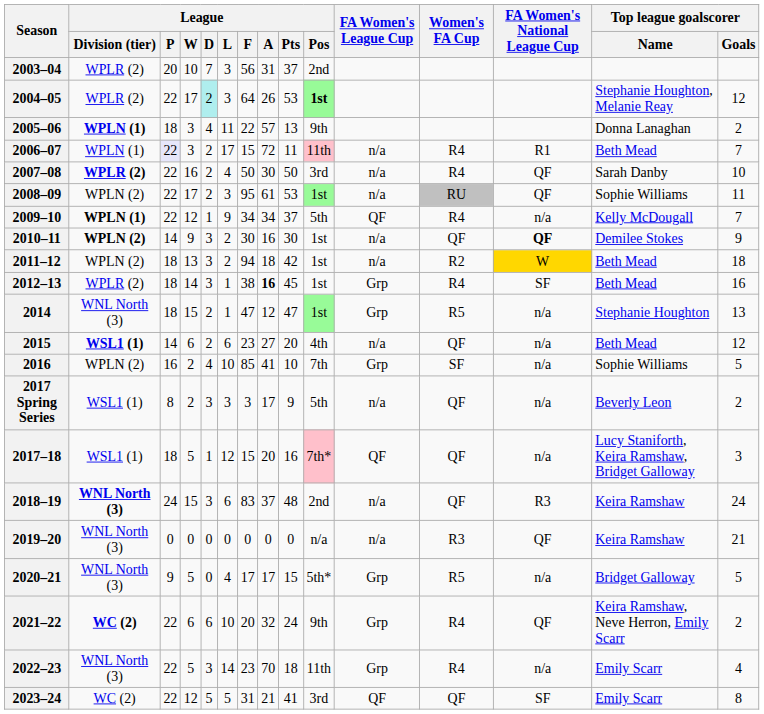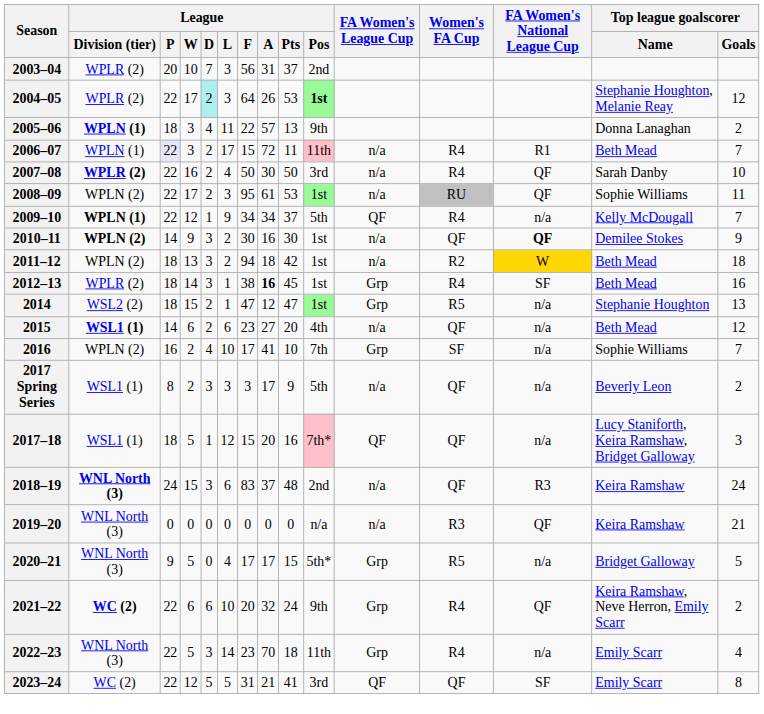 <table class="wikitable" style="text-align: center">
 <tr>
 <th rowspan=2>Season</th>
 <th colspan=9>League</th>
 <th rowspan=2><a href='#'>FA Women's League Cup</a></th>
 <th rowspan=2><a href='#'>Women's FA Cup</a></th>
 <th rowspan=2><a href='#'>FA Women's National League Cup</a></th>
 <th colspan=2>Top league goalscorer</th>
 </tr>
 <tr>
 <th>Division (tier)</th>
 <th>P</th>
 <th>W</th>
 <th>D</th>
 <th>L</th>
 <th>F</th>
 <th>A</th>
 <th>Pts</th>
 <th>Pos</th>
 <th>Name</th>
 <th>Goals</th>
 </tr>
 <tr>
 <th>2003–04</th>
 <td><a href='#'>WPLR</a> (2)</td>
 <td>20</td>
 <td>10</td>
 <td>7</td>
 <td>3</td>
 <td>56</td>
 <td>31</td>
 <td>37</td>
 <td>2nd</td>
 <td></td>
 <td></td>
 <td></td>
 <td></td>
 <td></td>
 </tr>
 <tr>
 <th>2004–05</th>
 <td><a href='#'>WPLR</a> (2)</td>
 <td>22</td>
 <td>17</td>
 <td style="background: paleturquoise;">2</td>
 <td>3</td>
 <td>64</td>
 <td>26</td>
 <td>53</td>
 <td bgcolor=PaleGreen><strong>1st</strong></td>
 <td></td>
 <td></td>
 <td></td>
 <td align=left><a href='#'>Stephanie Houghton</a>, <a href='#'>Melanie Reay</a></td>
 <td>12</td>
 </tr>
 <tr>
 <th>2005–06</th>
 <td><strong><a href='#'>WPLN</a> (1)</strong></td>
 <td>18</td>
 <td>3</td>
 <td>4</td>
 <td>11</td>
 <td>22</td>
 <td>57</td>
 <td>13</td>
 <td>9th</td>
 <td></td>
 <td></td>
 <td></td>
 <td align=left>Donna Lanaghan</td>
 <td>2</td>
 </tr>
 <tr>
 <th>2006–07</th>
 <td><a href='#'>WPLN</a> (1)</td>
 <td style="background: lavender;">22</td>
 <td>3</td>
 <td>2</td>
 <td>17</td>
 <td>15</td>
 <td>72</td>
 <td>11</td>
 <td bgcolor=Pink>11th</td>
 <td>n/a</td>
 <td>R4</td>
 <td>R1</td>
 <td align=left><a href='#'>Beth Mead</a></td>
 <td>7</td>
 </tr>
 <tr>
 <th>2007–08</th>
 <td><strong><a href='#'>WPLR</a> (2)</strong></td>
 <td>22</td>
 <td>16</td>
 <td>2</td>
 <td>4</td>
 <td>50</td>
 <td>30</td>
 <td>50</td>
 <td>3rd</td>
 <td>n/a</td>
 <td>R4</td>
 <td>QF</td>
 <td align=left>Sarah Danby</td>
 <td>10</td>
 </tr>
 <tr>
 <th>2008–09</th>
 <td>WPLN (2)</td>
 <td>22</td>
 <td>17</td>
 <td>2</td>
 <td>3</td>
 <td>95</td>
 <td>61</td>
 <td>53</td>
 <td bgcolor=PaleGreen>1st</td>
 <td>n/a</td>
 <td bgcolor=silver>RU</td>
 <td>QF</td>
 <td align=left>Sophie Williams</td>
 <td>11</td>
 </tr>
 <tr>
 <th>2009–10</th>
 <td><strong>WPLN (1)</strong></td>
 <td>22</td>
 <td>12</td>
 <td>1</td>
 <td>9</td>
 <td>34</td>
 <td>34</td>
 <td>37</td>
 <td>5th</td>
 <td>QF</td>
 <td>R4</td>
 <td>n/a</td>
 <td align=left><a href='#'>Kelly McDougall</a></td>
 <td>7</td>
 </tr>
 <tr>
 <th>2010–11</th>
 <td><strong>WPLN (2)</strong></td>
 <td>14</td>
 <td>9</td>
 <td>3</td>
 <td>2</td>
 <td>30</td>
 <td>16</td>
 <td>30</td>
 <td>1st</td>
 <td>n/a</td>
 <td>QF</td>
 <td><strong>QF</strong></td>
 <td align=left><a href='#'>Demilee Stokes</a></td>
 <td>9</td>
 </tr>
 <tr>
 <th>2011–12</th>
 <td>WPLN (2)</td>
 <td>18</td>
 <td>13</td>
 <td>3</td>
 <td>2</td>
 <td>94</td>
 <td>18</td>
 <td>42</td>
 <td>1st</td>
 <td>n/a</td>
 <td>R2</td>
 <td bgcolor=gold>W</td>
 <td align=left><a href='#'>Beth Mead</a></td>
 <td>18</td>
 </tr>
 <tr>
 <th>2012–13</th>
 <td><a href='#'>WPLR</a> (2)</td>
 <td>18</td>
 <td>14</td>
 <td>3</td>
 <td>1</td>
 <td>38</td>
 <td><strong>16</strong></td>
 <td>45</td>
 <td>1st</td>
 <td>Grp</td>
 <td>R4</td>
 <td>SF</td>
 <td align=left><a href='#'>Beth Mead</a></td>
 <td>16</td>
 </tr>
 <tr>
 <th>2014</th>
-<td><a href='#'>WNL North</a> (3)</td>
+<td><a href='#'>WSL2</a> (2)</td>
 <td>18</td>
 <td>15</td>
 <td>2</td>
 <td>1</td>
 <td>47</td>
 <td>12</td>
 <td>47</td>
 <td bgcolor=PaleGreen>1st</td>
 <td>Grp</td>
 <td>R5</td>
 <td>n/a</td>
 <td align=left><a href='#'>Stephanie Houghton</a></td>
 <td>13</td>
 </tr>
 <tr>
 <th>2015</th>
 <td><strong><a href='#'>WSL1</a> (1)</strong></td>
 <td>14</td>
 <td>6</td>
 <td>2</td>
 <td>6</td>
 <td>23</td>
 <td>27</td>
 <td>20</td>
 <td>4th</td>
 <td>n/a</td>
 <td>QF</td>
 <td>n/a</td>
 <td align=left><a href='#'>Beth Mead</a></td>
 <td>12</td>
 </tr>
 <tr>
 <th>2016</th>
 <td>WPLN (2)</td>
 <td>16</td>
 <td>2</td>
 <td>4</td>
 <td>10</td>
-<td>85</td>
+<td>17</td>
 <td>41</td>
 <td>10</td>
 <td>7th</td>
 <td>Grp</td>
 <td>SF</td>
 <td>n/a</td>
 <td align=left>Sophie Williams</td>
-<td>5</td>
+<td>7</td>
 </tr>
 <tr>
 <th>2017 Spring Series</th>
 <td><a href='#'>WSL1</a> (1)</td>
 <td>8</td>
 <td>2</td>
 <td>3</td>
 <td>3</td>
 <td>3</td>
 <td>17</td>
 <td>9</td>
 <td>5th</td>
 <td>n/a</td>
 <td>QF</td>
 <td>n/a</td>
 <td align=left><a href='#'>Beverly Leon</a></td>
 <td>2</td>
 </tr>
 <tr>
 <th>2017–18</th>
 <td><a href='#'>WSL1</a> (1)</td>
 <td>18</td>
 <td>5</td>
 <td>1</td>
 <td>12</td>
 <td>15</td>
 <td>20</td>
 <td>16</td>
 <td bgcolor=Pink>7th*</td>
 <td>QF</td>
 <td>QF</td>
 <td>n/a</td>
 <td align=left><a href='#'>Lucy Staniforth</a>, <a href='#'>Keira Ramshaw</a>, <a href='#'>Bridget Galloway</a></td>
 <td>3</td>
 </tr>
 <tr>
 <th>2018–19</th>
 <td><strong><a href='#'>WNL North</a> (3)</strong></td>
 <td>24</td>
 <td>15</td>
 <td>3</td>
 <td>6</td>
 <td>83</td>
 <td>37</td>
 <td>48</td>
 <td>2nd</td>
 <td>n/a</td>
 <td>QF</td>
 <td>R3</td>
 <td align=left><a href='#'>Keira Ramshaw</a></td>
 <td>24</td>
 </tr>
 <tr>
 <th>2019–20</th>
 <td><a href='#'>WNL North</a> (3)</td>
 <td>0</td>
 <td>0</td>
 <td>0</td>
 <td>0</td>
 <td>0</td>
 <td>0</td>
 <td>0</td>
 <td>n/a</td>
 <td>n/a</td>
 <td>R3</td>
 <td>QF</td>
 <td align=left><a href='#'>Keira Ramshaw</a></td>
 <td>21</td>
 </tr>
 <tr>
 <th>2020–21</th>
 <td><a href='#'>WNL North</a> (3)</td>
 <td>9</td>
 <td>5</td>
 <td>0</td>
 <td>4</td>
 <td>17</td>
 <td>17</td>
 <td>15</td>
 <td>5th*</td>
 <td>Grp</td>
 <td>R5</td>
 <td>n/a</td>
 <td align=left><a href='#'>Bridget Galloway</a></td>
 <td>5</td>
 </tr>
 <tr>
 <th>2021–22</th>
 <td><strong><a href='#'>WC</a> (2)</strong></td>
 <td>22</td>
 <td>6</td>
 <td>6</td>
 <td>10</td>
 <td>20</td>
 <td>32</td>
 <td>24</td>
 <td>9th</td>
 <td>Grp</td>
 <td>R4</td>
 <td>QF</td>
 <td align=left><a href='#'>Keira Ramshaw</a>, Neve Herron, <a href='#'>Emily Scarr</a></td>
 <td>2</td>
 </tr>
 <tr>
 <th>2022–23</th>
 <td><a href='#'>WNL North</a> (3)</td>
 <td>22</td>
 <td>5</td>
 <td>3</td>
 <td>14</td>
 <td>23</td>
 <td>70</td>
 <td>18</td>
 <td>11th</td>
 <td>Grp</td>
 <td>R4</td>
 <td>n/a</td>
 <td align=left><a href='#'>Emily Scarr</a></td>
 <td>4</td>
 </tr>
 <tr>
 <th>2023–24</th>
 <td><a href='#'>WC</a> (2)</td>
 <td>22</td>
 <td>12</td>
 <td>5</td>
 <td>5</td>
 <td>31</td>
 <td>21</td>
 <td>41</td>
 <td>3rd</td>
 <td>QF</td>
 <td>QF</td>
 <td>SF</td>
 <td align=left><a href='#'>Emily Scarr</a></td>
 <td>8</td>
 </tr>
 </table>
